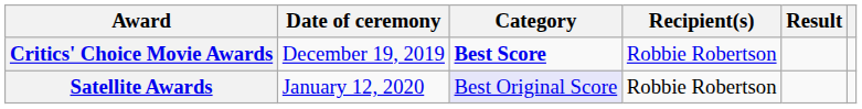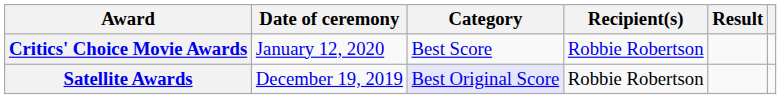 <table class="wikitable plainrowheaders sortable">
 <tr>
 <th scope="col">Award</th>
 <th scope="col">Date of ceremony</th>
 <th scope="col">Category</th>
 <th scope="col">Recipient(s)</th>
 <th scope="col">Result</th>
 <th scope="col" class="unsortable"></th>
 </tr>
 <tr>
 <th scope="row"><a href='#'>Critics' Choice Movie Awards</a></th>
-<td><a href='#'>December 19, 2019</a></td>
-<td><strong><a href='#'>Best Score</a></strong></td>
+<td><a href='#'>January 12, 2020</a></td>
+<td><a href='#'>Best Score</a></td>
 <td><a href='#'>Robbie Robertson</a></td>
 <td></td>
 <td style="text-align:center;"></td>
 </tr>
 <tr>
 <th scope="row"><a href='#'>Satellite Awards</a></th>
-<td><a href='#'>January 12, 2020</a></td>
+<td><a href='#'>December 19, 2019</a></td>
 <td style="background: lavender;"><a href='#'>Best Original Score</a></td>
 <td>Robbie Robertson</td>
 <td></td>
 <td style="text-align:center;"></td>
 </tr>
 </table>
